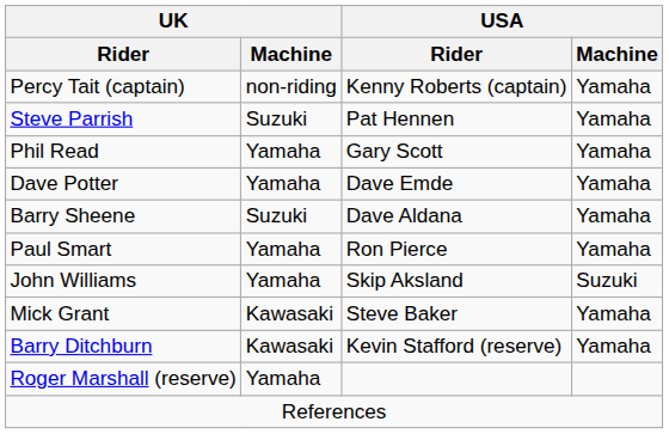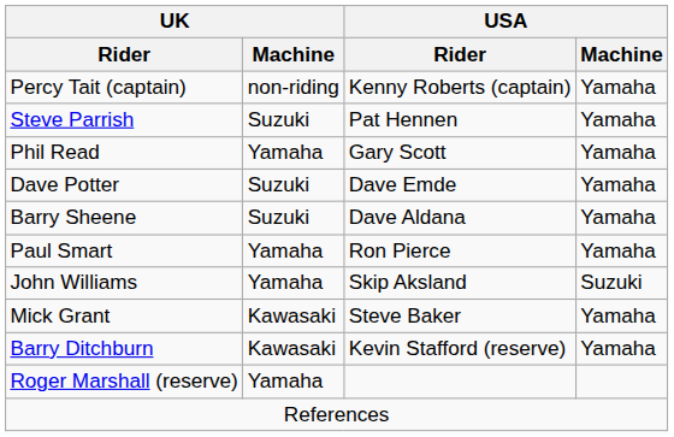 <table class="wikitable">
 <tr>
 <th colspan=2>UK</th>
 <th colspan=2>USA</th>
 </tr>
 <tr>
 <th>Rider</th>
 <th>Machine</th>
 <th>Rider</th>
 <th>Machine</th>
 </tr>
 <tr>
 <td>Percy Tait (captain)</td>
 <td>non-riding</td>
 <td>Kenny Roberts (captain)</td>
 <td>Yamaha</td>
 </tr>
 <tr>
 <td><a href='#'>Steve Parrish</a></td>
 <td>Suzuki</td>
 <td>Pat Hennen</td>
 <td>Yamaha</td>
 </tr>
 <tr>
 <td>Phil Read</td>
 <td>Yamaha</td>
 <td>Gary Scott</td>
 <td>Yamaha</td>
 </tr>
 <tr>
 <td>Dave Potter</td>
-<td>Yamaha</td>
+<td>Suzuki</td>
 <td>Dave Emde</td>
 <td>Yamaha</td>
 </tr>
 <tr>
 <td>Barry Sheene</td>
 <td>Suzuki</td>
 <td>Dave Aldana</td>
 <td>Yamaha</td>
 </tr>
 <tr>
 <td>Paul Smart</td>
 <td>Yamaha</td>
 <td>Ron Pierce</td>
 <td>Yamaha</td>
 </tr>
 <tr>
 <td>John Williams</td>
 <td>Yamaha</td>
 <td>Skip Aksland</td>
 <td>Suzuki</td>
 </tr>
 <tr>
 <td>Mick Grant</td>
 <td>Kawasaki</td>
 <td>Steve Baker</td>
 <td>Yamaha</td>
 </tr>
 <tr>
 <td><a href='#'>Barry Ditchburn</a></td>
 <td>Kawasaki</td>
 <td>Kevin Stafford (reserve)</td>
 <td>Yamaha</td>
 </tr>
 <tr>
 <td><a href='#'>Roger Marshall</a> (reserve)</td>
 <td>Yamaha</td>
 <td></td>
 <td></td>
 </tr>
 <tr>
 <td colspan=4 align="center">References</td>
 </tr>
 </table>
